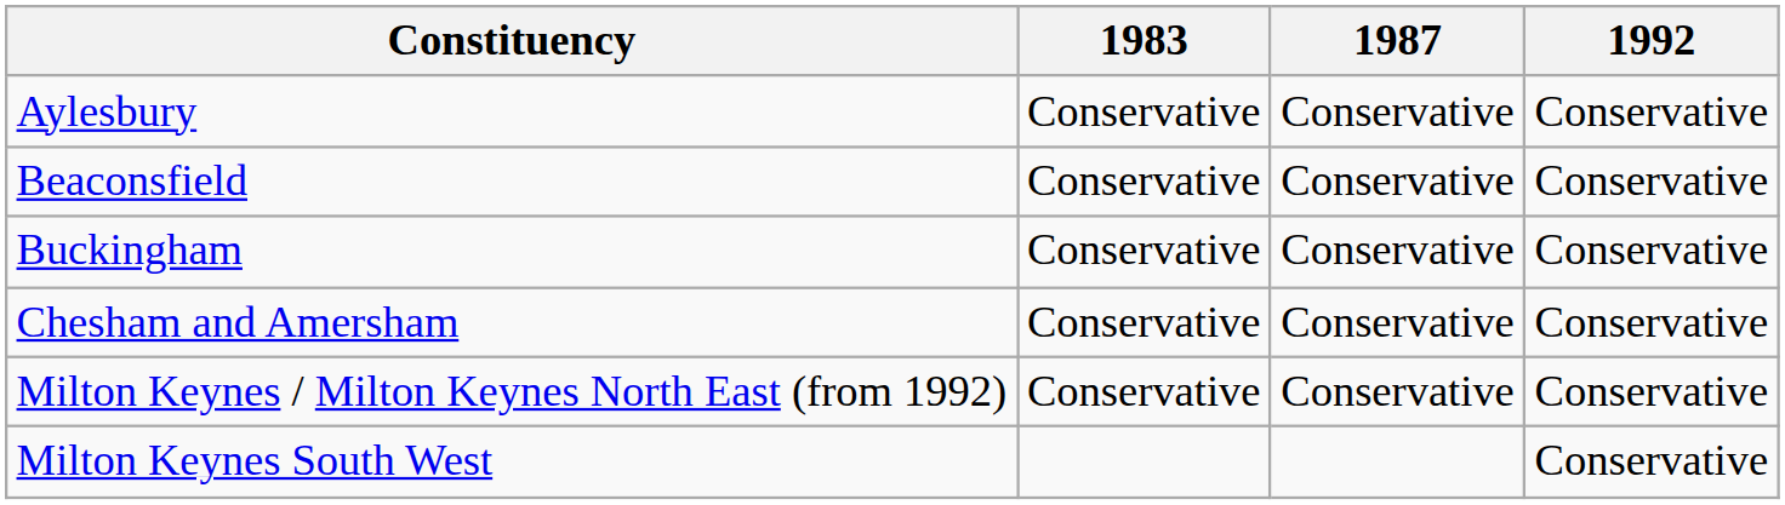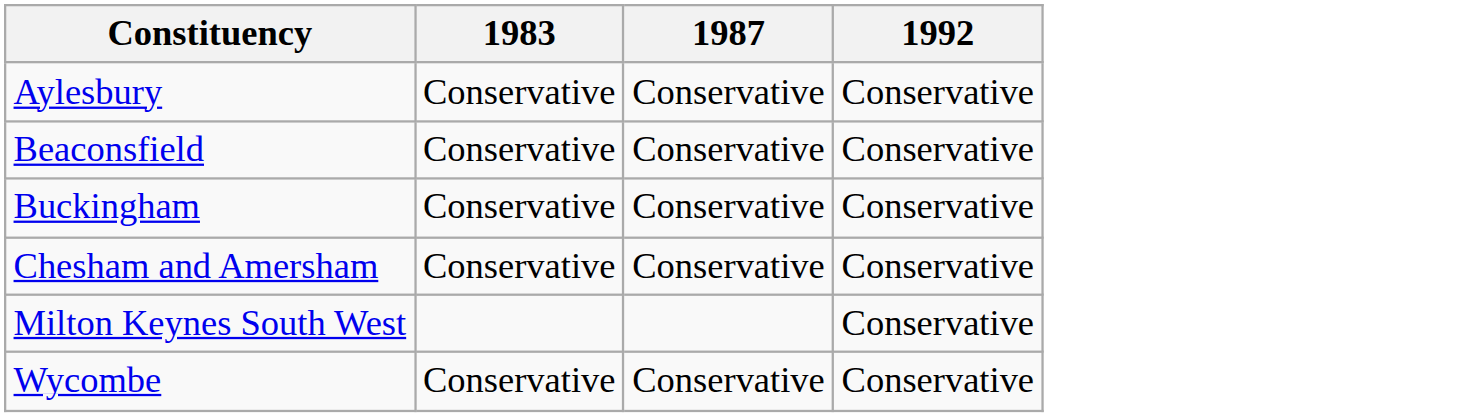 <table class="wikitable">
 <tr>
 <th>Constituency</th>
 <th>1983</th>
 <th>1987</th>
 <th>1992</th>
 </tr>
 <tr>
 <td><a href='#'>Aylesbury</a></td>
 <td bgcolor=>Conservative</td>
 <td bgcolor=>Conservative</td>
 <td bgcolor=>Conservative</td>
 </tr>
 <tr>
 <td><a href='#'>Beaconsfield</a></td>
 <td bgcolor=>Conservative</td>
 <td bgcolor=>Conservative</td>
 <td bgcolor=>Conservative</td>
 </tr>
 <tr>
 <td><a href='#'>Buckingham</a></td>
 <td bgcolor=>Conservative</td>
 <td bgcolor=>Conservative</td>
 <td bgcolor=>Conservative</td>
 </tr>
 <tr>
 <td><a href='#'>Chesham and Amersham</a></td>
 <td bgcolor=>Conservative</td>
 <td bgcolor=>Conservative</td>
 <td bgcolor=>Conservative</td>
 </tr>
 <tr>
-<td><a href='#'>Milton Keynes</a> / <a href='#'>Milton Keynes North East</a> (from 1992)</td>
-<td bgcolor=>Conservative</td>
-<td bgcolor=>Conservative</td>
-<td bgcolor=>Conservative</td>
-</tr>
-<tr>
 <td><a href='#'>Milton Keynes South West</a></td>
 <td></td>
 <td></td>
 <td bgcolor=>Conservative</td>
 </tr>
+<tr>
+<td><a href='#'>Wycombe</a></td>
+<td bgcolor=>Conservative</td>
+<td bgcolor=>Conservative</td>
+<td bgcolor=>Conservative</td>
+</tr>
 </table>
